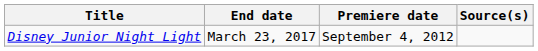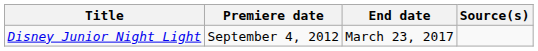 <table class="wikitable sortable">
 <tr>
 <th>Title</th>
+<th>Premiere date</th>
 <th>End date</th>
-<th>Premiere date</th>
 <th>Source(s)</th>
 </tr>
 <tr>
 <td><em><a href='#'>Disney Junior Night Light</a></em></td>
+<td>September 4, 2012</td>
 <td>March 23, 2017</td>
-<td>September 4, 2012</td>
 <td></td>
 </tr>
 </table>
